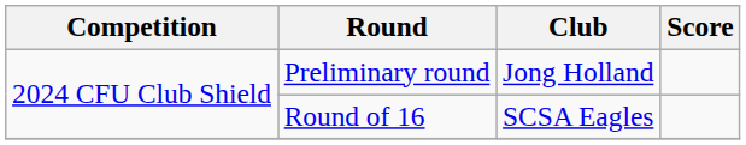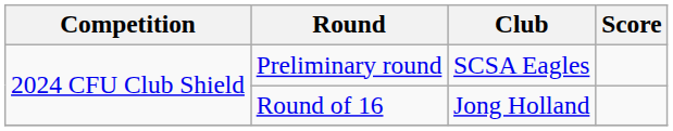 <table class="wikitable" align=center>
 <tr>
 <th>Competition</th>
 <th>Round</th>
 <th>Club</th>
 <th>Score</th>
 </tr>
 <tr>
 <td style="text-align:left;" rowspan=2><a href='#'>2024 CFU Club Shield</a></td>
 <td style="text-align:left;" rowspan=1><a href='#'>Preliminary round</a></td>
-<td> <a href='#'>Jong Holland</a></td>
+<td> <a href='#'>SCSA Eagles</a></td>
 <td></td>
 </tr>
 <tr>
 <td style="text-align:left;" rowspan=1><a href='#'>Round of 16</a></td>
-<td> <a href='#'>SCSA Eagles</a></td>
+<td> <a href='#'>Jong Holland</a></td>
 <td></td>
 </tr>
 <tr>
 </tr>
 </table>
